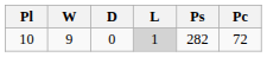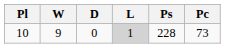 <table class="wikitable"  style="text-align:center" width="">
 <tr>
 <th width=40px>Pl</th>
 <th width=40px>W</th>
 <th width=40px>D</th>
 <th width=40px>L</th>
 <th width=40px>Ps</th>
 <th width=40px>Pc</th>
 </tr>
 <tr>
 <td>10</td>
 <td>9</td>
 <td>0</td>
 <td style="background: lightgrey;">1</td>
-<td>282</td>
-<td>72</td>
+<td>228</td>
+<td>73</td>
 </tr>
 </table>
